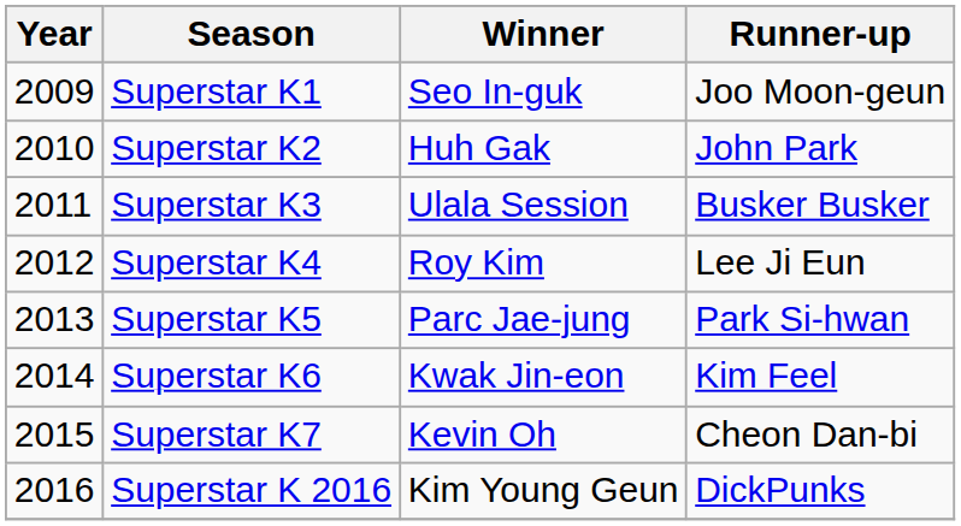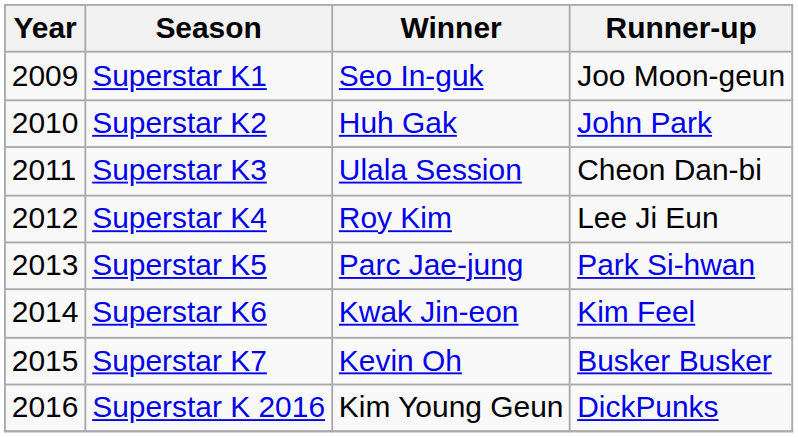 <table class="wikitable">
 <tr>
 <th>Year</th>
 <th>Season</th>
 <th>Winner</th>
 <th>Runner-up</th>
 </tr>
 <tr>
 <td>2009</td>
 <td><a href='#'>Superstar K1</a></td>
 <td><a href='#'>Seo In-guk</a></td>
 <td>Joo Moon-geun</td>
 </tr>
 <tr>
 <td>2010</td>
 <td><a href='#'>Superstar K2</a></td>
 <td><a href='#'>Huh Gak</a></td>
 <td><a href='#'>John Park</a></td>
 </tr>
 <tr>
 <td>2011</td>
 <td><a href='#'>Superstar K3</a></td>
 <td><a href='#'>Ulala Session</a></td>
-<td><a href='#'>Busker Busker</a></td>
+<td>Cheon Dan-bi</td>
 </tr>
 <tr>
 <td>2012</td>
 <td><a href='#'>Superstar K4</a></td>
 <td><a href='#'>Roy Kim</a></td>
 <td>Lee Ji Eun</td>
 </tr>
 <tr>
 <td>2013</td>
 <td><a href='#'>Superstar K5</a></td>
 <td><a href='#'>Parc Jae-jung</a></td>
 <td><a href='#'>Park Si-hwan</a></td>
 </tr>
 <tr>
 <td>2014</td>
 <td><a href='#'>Superstar K6</a></td>
 <td><a href='#'>Kwak Jin-eon</a></td>
 <td><a href='#'>Kim Feel</a></td>
 </tr>
 <tr>
 <td>2015</td>
 <td><a href='#'>Superstar K7</a></td>
 <td><a href='#'>Kevin Oh</a></td>
-<td>Cheon Dan-bi</td>
+<td><a href='#'>Busker Busker</a></td>
 </tr>
 <tr>
 <td>2016</td>
 <td><a href='#'>Superstar K 2016</a></td>
 <td>Kim Young Geun</td>
 <td><a href='#'>DickPunks</a></td>
 </tr>
 <tr>
 </tr>
 </table>
